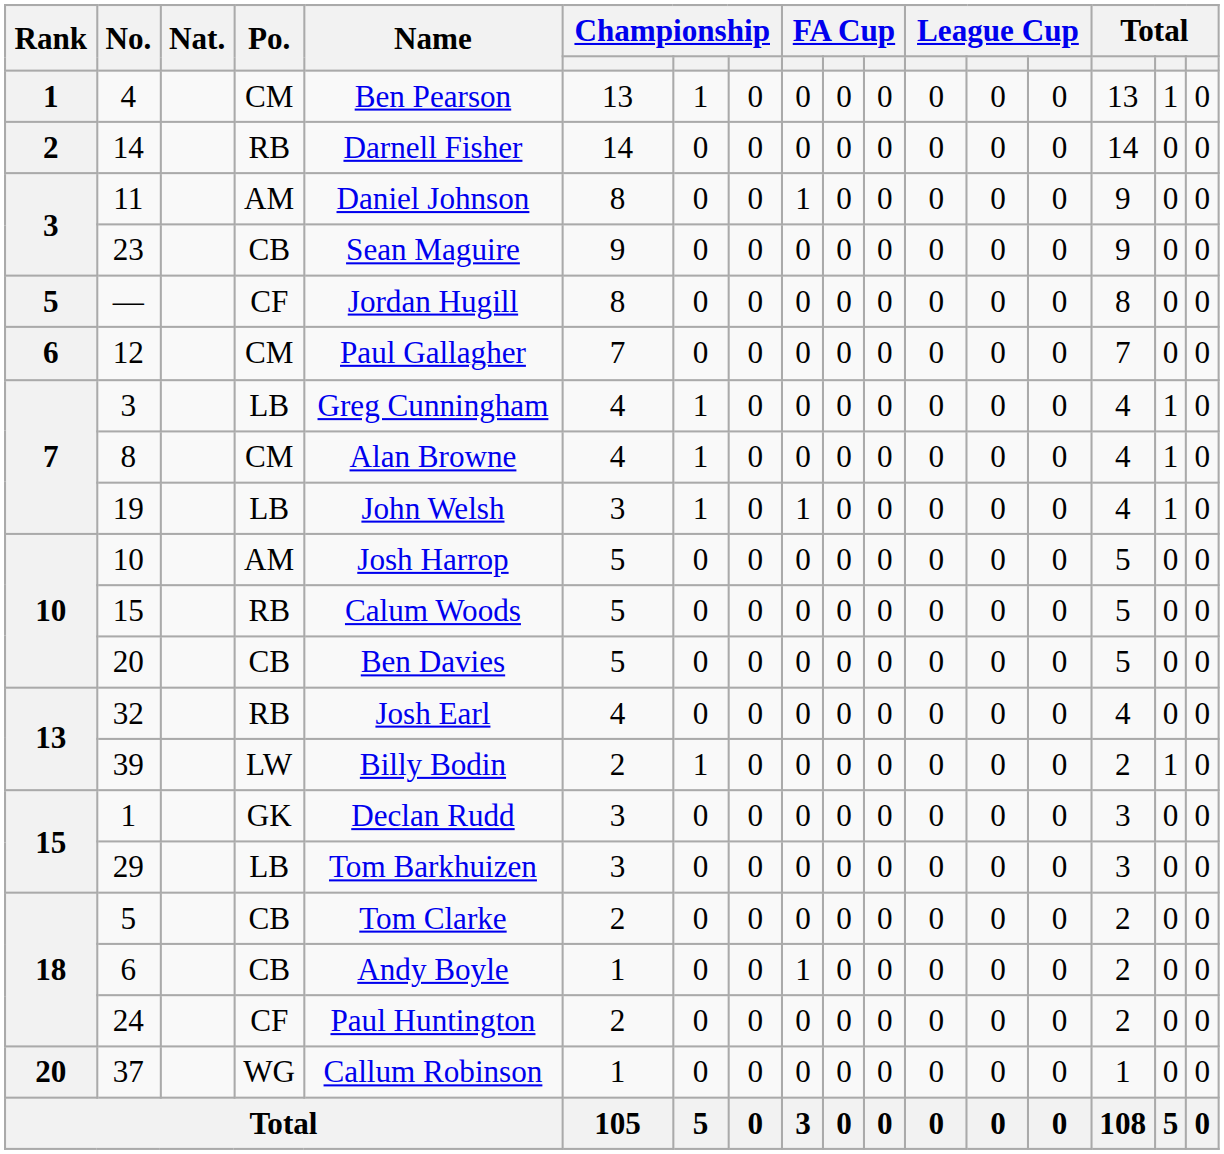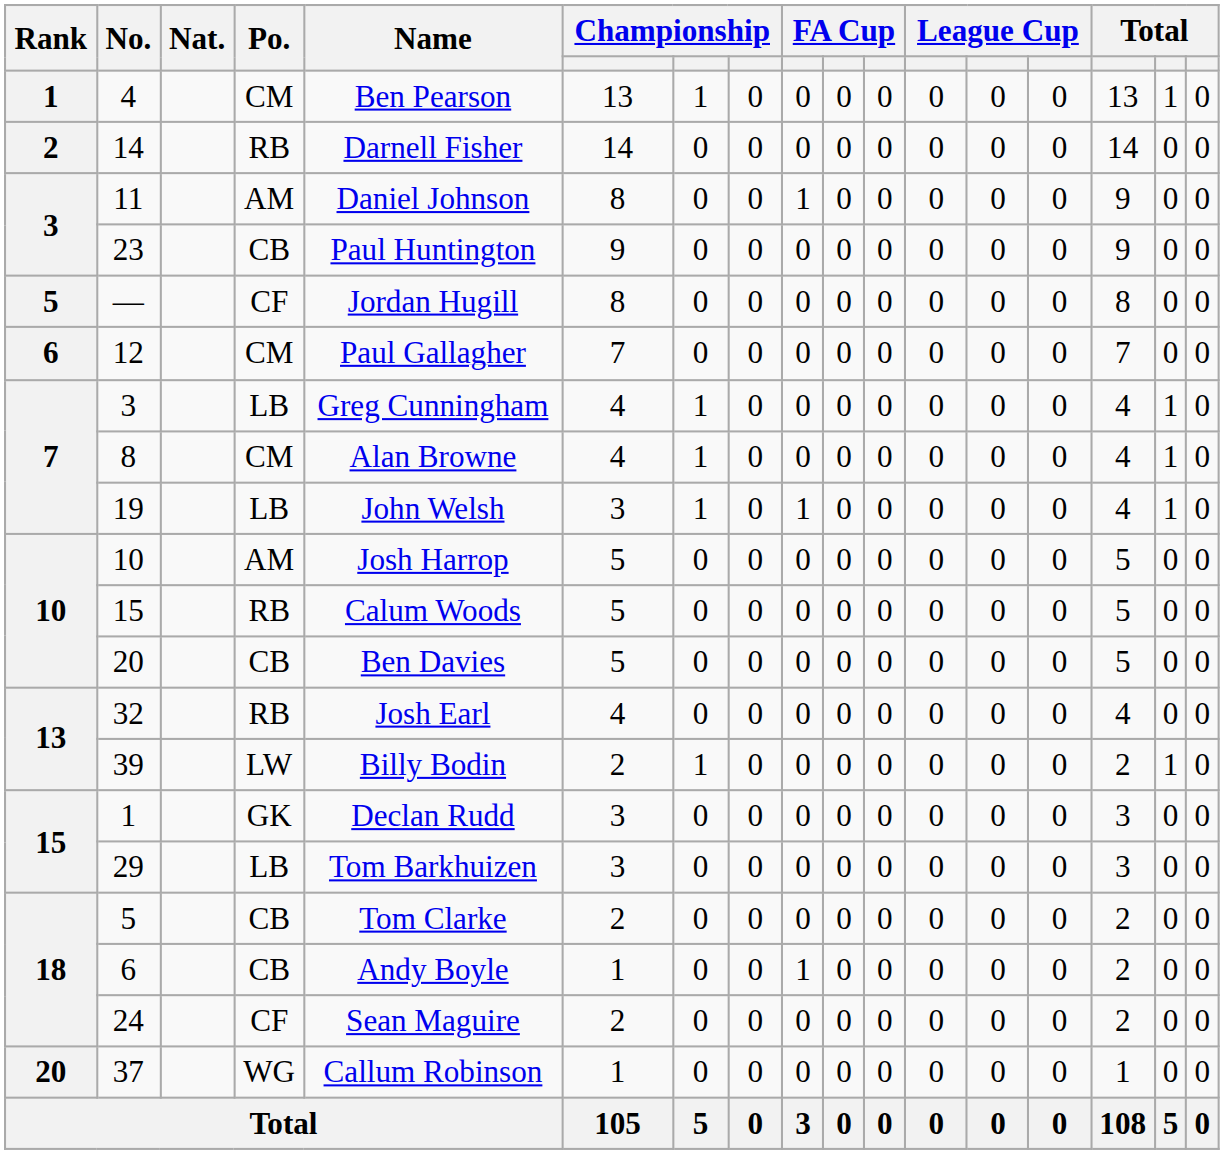 <table class="wikitable" style="text-align:center; font-size:95%; width:95%;">
 <tr>
 <th rowspan=2>Rank</th>
 <th rowspan=2>No.</th>
 <th rowspan=2>Nat.</th>
 <th rowspan=2>Po.</th>
 <th rowspan=2>Name</th>
 <th colspan=3><a href='#'>Championship</a></th>
 <th colspan=3><a href='#'>FA Cup</a></th>
 <th colspan=3><a href='#'>League Cup</a></th>
 <th colspan=3>Total</th>
 </tr>
 <tr>
 <th></th>
 <th></th>
 <th></th>
 <th></th>
 <th></th>
 <th></th>
 <th></th>
 <th></th>
 <th></th>
 <th></th>
 <th></th>
 <th></th>
 </tr>
 <tr>
 <th rowspan=1>1</th>
 <td>4</td>
 <td></td>
 <td>CM</td>
 <td><a href='#'>Ben Pearson</a></td>
 <td>13</td>
 <td>1</td>
 <td>0</td>
 <td>0</td>
 <td>0</td>
 <td>0</td>
 <td>0</td>
 <td>0</td>
 <td>0</td>
 <td>13</td>
 <td>1</td>
 <td>0</td>
 </tr>
 <tr>
 <th rowspan=1>2</th>
 <td>14</td>
 <td></td>
 <td>RB</td>
 <td><a href='#'>Darnell Fisher</a></td>
 <td>14</td>
 <td>0</td>
 <td>0</td>
 <td>0</td>
 <td>0</td>
 <td>0</td>
 <td>0</td>
 <td>0</td>
 <td>0</td>
 <td>14</td>
 <td>0</td>
 <td>0</td>
 </tr>
 <tr>
 <th rowspan=2>3</th>
 <td>11</td>
 <td></td>
 <td>AM</td>
 <td><a href='#'>Daniel Johnson</a></td>
 <td>8</td>
 <td>0</td>
 <td>0</td>
 <td>1</td>
 <td>0</td>
 <td>0</td>
 <td>0</td>
 <td>0</td>
 <td>0</td>
 <td>9</td>
 <td>0</td>
 <td>0</td>
 </tr>
 <tr>
 <td>23</td>
 <td></td>
 <td>CB</td>
-<td><a href='#'>Sean Maguire</a></td>
+<td><a href='#'>Paul Huntington</a></td>
 <td>9</td>
 <td>0</td>
 <td>0</td>
 <td>0</td>
 <td>0</td>
 <td>0</td>
 <td>0</td>
 <td>0</td>
 <td>0</td>
 <td>9</td>
 <td>0</td>
 <td>0</td>
 </tr>
 <tr>
 <th rowspan=1>5</th>
 <td>—</td>
 <td></td>
 <td>CF</td>
 <td><a href='#'>Jordan Hugill</a></td>
 <td>8</td>
 <td>0</td>
 <td>0</td>
 <td>0</td>
 <td>0</td>
 <td>0</td>
 <td>0</td>
 <td>0</td>
 <td>0</td>
 <td>8</td>
 <td>0</td>
 <td>0</td>
 </tr>
 <tr>
 <th rowspan=1>6</th>
 <td>12</td>
 <td></td>
 <td>CM</td>
 <td><a href='#'>Paul Gallagher</a></td>
 <td>7</td>
 <td>0</td>
 <td>0</td>
 <td>0</td>
 <td>0</td>
 <td>0</td>
 <td>0</td>
 <td>0</td>
 <td>0</td>
 <td>7</td>
 <td>0</td>
 <td>0</td>
 </tr>
 <tr>
 <th rowspan=3>7</th>
 <td>3</td>
 <td></td>
 <td>LB</td>
 <td><a href='#'>Greg Cunningham</a></td>
 <td>4</td>
 <td>1</td>
 <td>0</td>
 <td>0</td>
 <td>0</td>
 <td>0</td>
 <td>0</td>
 <td>0</td>
 <td>0</td>
 <td>4</td>
 <td>1</td>
 <td>0</td>
 </tr>
 <tr>
 <td>8</td>
 <td></td>
 <td>CM</td>
 <td><a href='#'>Alan Browne</a></td>
 <td>4</td>
 <td>1</td>
 <td>0</td>
 <td>0</td>
 <td>0</td>
 <td>0</td>
 <td>0</td>
 <td>0</td>
 <td>0</td>
 <td>4</td>
 <td>1</td>
 <td>0</td>
 </tr>
 <tr>
 <td>19</td>
 <td></td>
 <td>LB</td>
 <td><a href='#'>John Welsh</a></td>
 <td>3</td>
 <td>1</td>
 <td>0</td>
 <td>1</td>
 <td>0</td>
 <td>0</td>
 <td>0</td>
 <td>0</td>
 <td>0</td>
 <td>4</td>
 <td>1</td>
 <td>0</td>
 </tr>
 <tr>
 <th rowspan=3>10</th>
 <td>10</td>
 <td></td>
 <td>AM</td>
 <td><a href='#'>Josh Harrop</a></td>
 <td>5</td>
 <td>0</td>
 <td>0</td>
 <td>0</td>
 <td>0</td>
 <td>0</td>
 <td>0</td>
 <td>0</td>
 <td>0</td>
 <td>5</td>
 <td>0</td>
 <td>0</td>
 </tr>
 <tr>
 <td>15</td>
 <td></td>
 <td>RB</td>
 <td><a href='#'>Calum Woods</a></td>
 <td>5</td>
 <td>0</td>
 <td>0</td>
 <td>0</td>
 <td>0</td>
 <td>0</td>
 <td>0</td>
 <td>0</td>
 <td>0</td>
 <td>5</td>
 <td>0</td>
 <td>0</td>
 </tr>
 <tr>
 <td>20</td>
 <td></td>
 <td>CB</td>
 <td><a href='#'>Ben Davies</a></td>
 <td>5</td>
 <td>0</td>
 <td>0</td>
 <td>0</td>
 <td>0</td>
 <td>0</td>
 <td>0</td>
 <td>0</td>
 <td>0</td>
 <td>5</td>
 <td>0</td>
 <td>0</td>
 </tr>
 <tr>
 <th rowspan=2>13</th>
 <td>32</td>
 <td></td>
 <td>RB</td>
 <td><a href='#'>Josh Earl</a></td>
 <td>4</td>
 <td>0</td>
 <td>0</td>
 <td>0</td>
 <td>0</td>
 <td>0</td>
 <td>0</td>
 <td>0</td>
 <td>0</td>
 <td>4</td>
 <td>0</td>
 <td>0</td>
 </tr>
 <tr>
 <td>39</td>
 <td></td>
 <td>LW</td>
 <td><a href='#'>Billy Bodin</a></td>
 <td>2</td>
 <td>1</td>
 <td>0</td>
 <td>0</td>
 <td>0</td>
 <td>0</td>
 <td>0</td>
 <td>0</td>
 <td>0</td>
 <td>2</td>
 <td>1</td>
 <td>0</td>
 </tr>
 <tr>
 <th rowspan=2>15</th>
 <td>1</td>
 <td></td>
 <td>GK</td>
 <td><a href='#'>Declan Rudd</a></td>
 <td>3</td>
 <td>0</td>
 <td>0</td>
 <td>0</td>
 <td>0</td>
 <td>0</td>
 <td>0</td>
 <td>0</td>
 <td>0</td>
 <td>3</td>
 <td>0</td>
 <td>0</td>
 </tr>
 <tr>
 <td>29</td>
 <td></td>
 <td>LB</td>
 <td><a href='#'>Tom Barkhuizen</a></td>
 <td>3</td>
 <td>0</td>
 <td>0</td>
 <td>0</td>
 <td>0</td>
 <td>0</td>
 <td>0</td>
 <td>0</td>
 <td>0</td>
 <td>3</td>
 <td>0</td>
 <td>0</td>
 </tr>
 <tr>
 <th rowspan=3>18</th>
 <td>5</td>
 <td></td>
 <td>CB</td>
 <td><a href='#'>Tom Clarke</a></td>
 <td>2</td>
 <td>0</td>
 <td>0</td>
 <td>0</td>
 <td>0</td>
 <td>0</td>
 <td>0</td>
 <td>0</td>
 <td>0</td>
 <td>2</td>
 <td>0</td>
 <td>0</td>
 </tr>
 <tr>
 <td>6</td>
 <td></td>
 <td>CB</td>
 <td><a href='#'>Andy Boyle</a></td>
 <td>1</td>
 <td>0</td>
 <td>0</td>
 <td>1</td>
 <td>0</td>
 <td>0</td>
 <td>0</td>
 <td>0</td>
 <td>0</td>
 <td>2</td>
 <td>0</td>
 <td>0</td>
 </tr>
 <tr>
 <td>24</td>
 <td></td>
 <td>CF</td>
-<td><a href='#'>Paul Huntington</a></td>
+<td><a href='#'>Sean Maguire</a></td>
 <td>2</td>
 <td>0</td>
 <td>0</td>
 <td>0</td>
 <td>0</td>
 <td>0</td>
 <td>0</td>
 <td>0</td>
 <td>0</td>
 <td>2</td>
 <td>0</td>
 <td>0</td>
 </tr>
 <tr>
 <th rowspan=1>20</th>
 <td>37</td>
 <td></td>
 <td>WG</td>
 <td><a href='#'>Callum Robinson</a></td>
 <td>1</td>
 <td>0</td>
 <td>0</td>
 <td>0</td>
 <td>0</td>
 <td>0</td>
 <td>0</td>
 <td>0</td>
 <td>0</td>
 <td>1</td>
 <td>0</td>
 <td>0</td>
 </tr>
 <tr>
 <th colspan=5>Total</th>
 <th>105</th>
 <th>5</th>
 <th>0</th>
 <th>3</th>
 <th>0</th>
 <th>0</th>
 <th>0</th>
 <th>0</th>
 <th>0</th>
 <th>108</th>
 <th>5</th>
 <th>0</th>
 </tr>
 </table>
